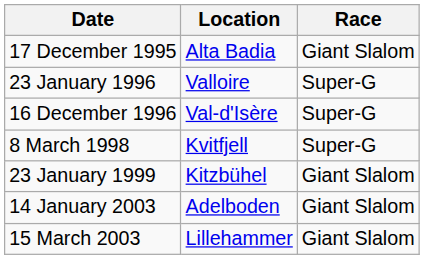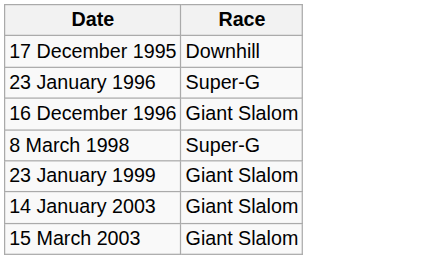 <table class="wikitable">
 <tr>
 <th>Date</th>
-<th>Location</th>
 <th>Race</th>
 </tr>
 <tr>
 <td>17 December 1995</td>
-<td> <a href='#'>Alta Badia</a></td>
-<td>Giant Slalom</td>
+<td>Downhill</td>
 </tr>
 <tr>
 <td>23 January 1996</td>
-<td> <a href='#'>Valloire</a></td>
 <td>Super-G</td>
 </tr>
 <tr>
 <td>16 December 1996</td>
-<td> <a href='#'>Val-d'Isère</a></td>
-<td>Super-G</td>
+<td>Giant Slalom</td>
 </tr>
 <tr>
 <td>8 March 1998</td>
-<td> <a href='#'>Kvitfjell</a></td>
 <td>Super-G</td>
 </tr>
 <tr>
 <td>23 January 1999</td>
-<td> <a href='#'>Kitzbühel</a></td>
 <td>Giant Slalom</td>
 </tr>
 <tr>
 <td>14 January 2003</td>
-<td> <a href='#'>Adelboden</a></td>
 <td>Giant Slalom</td>
 </tr>
 <tr>
 <td>15 March 2003</td>
-<td> <a href='#'>Lillehammer</a></td>
 <td>Giant Slalom</td>
 </tr>
 </table>
